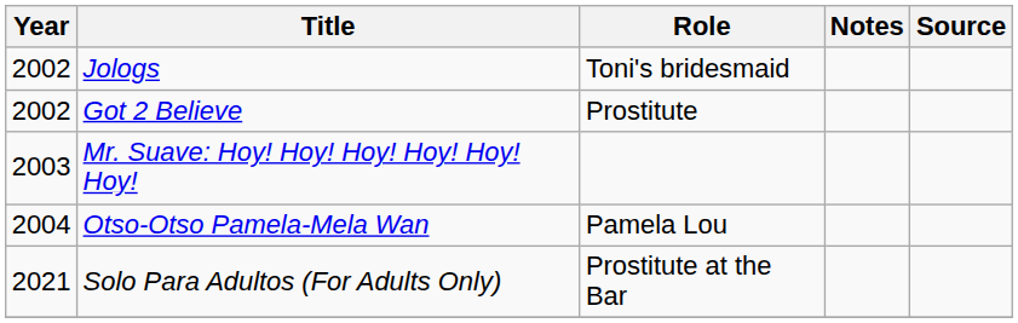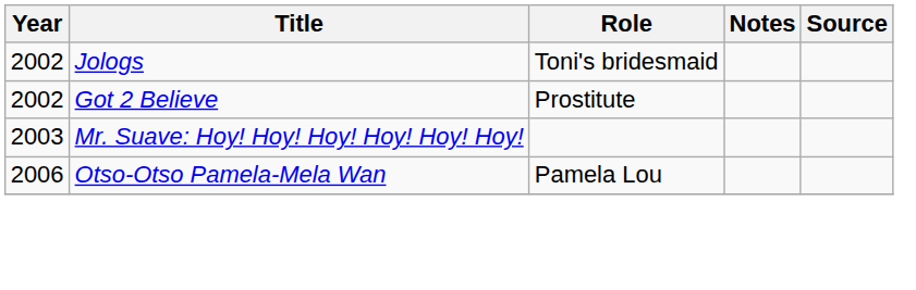 <table class="wikitable sortable" >
 <tr>
 <th>Year</th>
 <th>Title</th>
 <th>Role</th>
 <th class="unsortable">Notes </th>
 <th class="unsortable">Source </th>
 </tr>
 <tr>
 <td>2002</td>
 <td><em><a href='#'>Jologs</a></em></td>
 <td>Toni's bridesmaid</td>
 <td></td>
 <td></td>
 </tr>
 <tr>
 <td>2002</td>
 <td><em><a href='#'>Got 2 Believe</a></em></td>
 <td>Prostitute</td>
 <td></td>
 <td></td>
 </tr>
 <tr>
 <td>2003</td>
 <td><em><a href='#'>Mr. Suave: Hoy! Hoy! Hoy! Hoy! Hoy! Hoy!</a></em></td>
 <td></td>
 <td></td>
 <td></td>
 </tr>
 <tr>
-<td>2004</td>
+<td>2006</td>
 <td><em><a href='#'>Otso-Otso Pamela-Mela Wan</a></em></td>
 <td>Pamela Lou</td>
 <td></td>
 <td></td>
 </tr>
 <tr>
-<td>2021</td>
-<td><em>Solo Para Adultos (For Adults Only)</em></td>
-<td>Prostitute at the Bar</td>
-<td></td>
-<td></td>
-</tr>
-<tr>
 </tr>
 </table>
